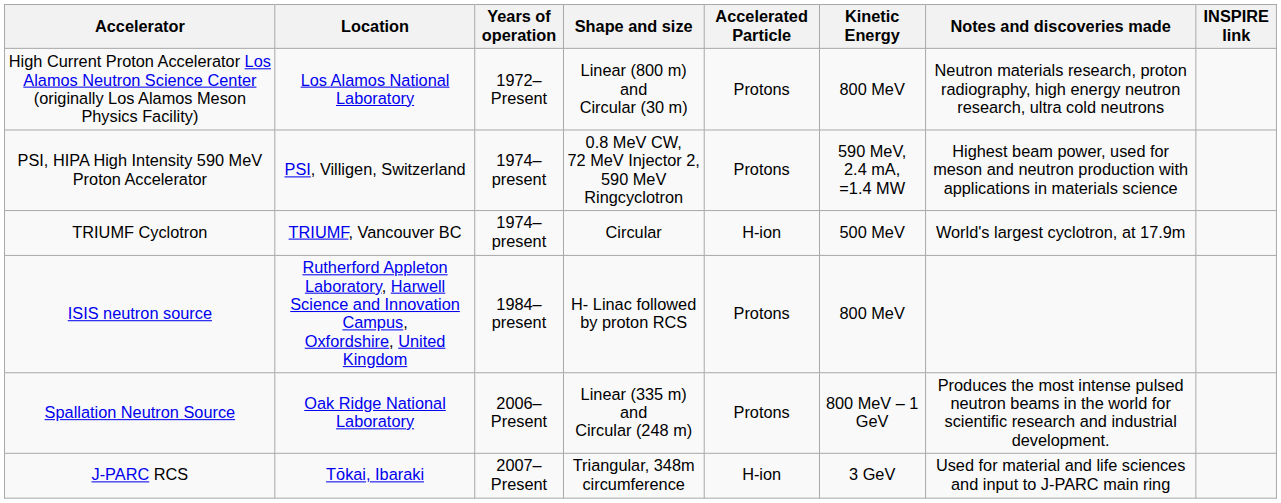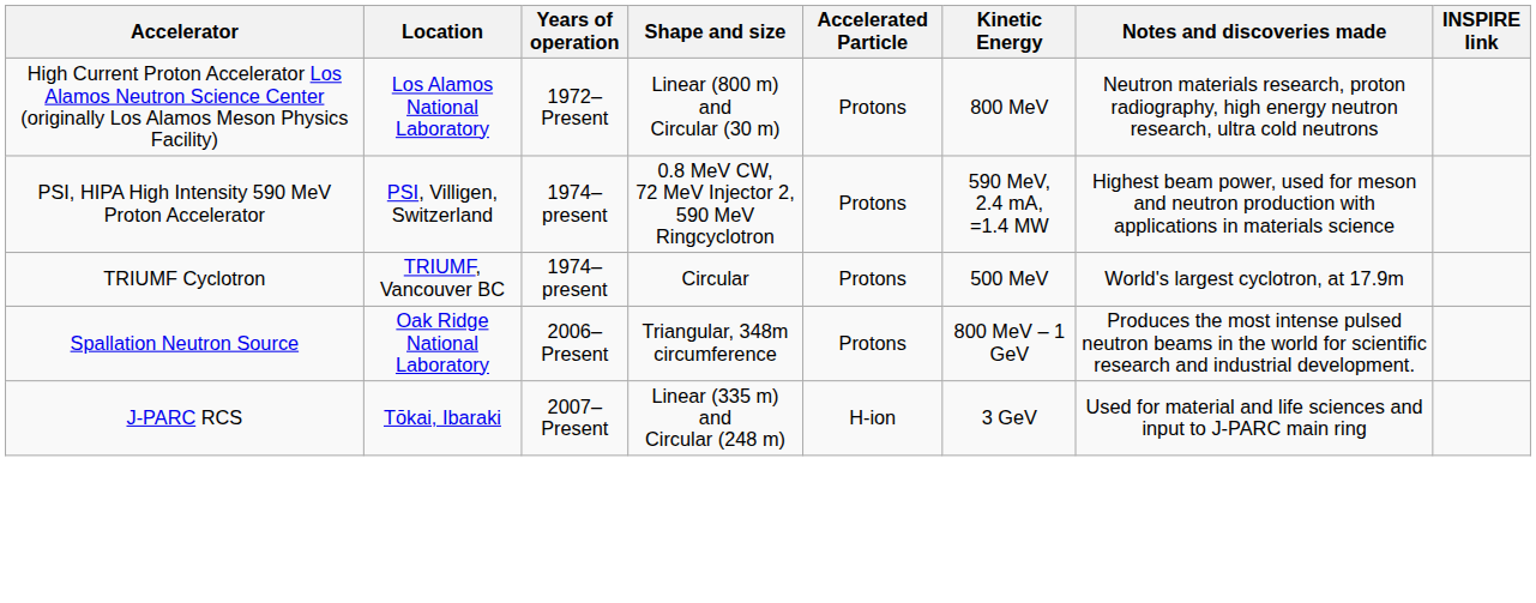 <table class="wikitable">
 <tr align="center">
 <th>Accelerator</th>
 <th>Location</th>
 <th>Years of <br>operation</th>
 <th>Shape and size</th>
 <th>Accelerated Particle</th>
 <th>Kinetic Energy</th>
 <th>Notes and discoveries made</th>
 <th>INSPIRE link</th>
 </tr>
 <tr align="center">
 <td>High Current Proton Accelerator <a href='#'>Los Alamos Neutron Science Center</a> (originally Los Alamos Meson Physics Facility)</td>
 <td><a href='#'>Los Alamos National Laboratory</a></td>
 <td>1972–Present</td>
 <td>Linear (800 m)<br>and<br>Circular (30 m)</td>
 <td>Protons</td>
 <td>800 MeV</td>
 <td>Neutron materials research, proton radiography, high energy neutron research, ultra cold neutrons</td>
 <td></td>
 </tr>
 <tr align="center">
 <td>PSI, HIPA High Intensity 590 MeV Proton Accelerator</td>
 <td><a href='#'>PSI</a>, Villigen, Switzerland</td>
 <td>1974–present</td>
 <td>0.8 MeV CW, 72 MeV Injector 2,<br>590 MeV Ringcyclotron</td>
 <td>Protons</td>
 <td>590 MeV, 2.4 mA, =1.4 MW</td>
 <td>Highest beam power, used for meson and neutron production with applications in materials science</td>
 <td></td>
 </tr>
 <tr align="center">
 <td>TRIUMF Cyclotron</td>
 <td><a href='#'>TRIUMF</a>, Vancouver BC</td>
 <td>1974–present</td>
 <td>Circular</td>
-<td>H-ion</td>
+<td>Protons</td>
 <td>500 MeV</td>
 <td>World's largest cyclotron, at 17.9m</td>
-<td></td>
-</tr>
-<tr align="center">
-<td><a href='#'>ISIS neutron source</a></td>
-<td><a href='#'>Rutherford Appleton Laboratory</a>, <a href='#'>Harwell Science and Innovation Campus</a>,<br><a href='#'>Oxfordshire</a>, <a href='#'>United Kingdom</a></td>
-<td>1984–present</td>
-<td>H- Linac followed by proton RCS</td>
-<td>Protons</td>
-<td>800 MeV</td>
-<td></td>
 <td></td>
 </tr>
 <tr align="center">
 <td><a href='#'>Spallation Neutron Source</a></td>
 <td><a href='#'>Oak Ridge National Laboratory</a></td>
 <td>2006–Present</td>
-<td>Linear (335 m) and<br>Circular (248 m)</td>
+<td>Triangular, 348m circumference</td>
 <td>Protons</td>
 <td>800 MeV – 1 GeV</td>
 <td>Produces the most intense pulsed neutron beams in the world for scientific research and industrial development.</td>
 <td></td>
 </tr>
 <tr align="center">
 <td><a href='#'>J-PARC</a> RCS</td>
 <td><a href='#'>Tōkai, Ibaraki</a></td>
 <td>2007–Present</td>
-<td>Triangular, 348m circumference</td>
+<td>Linear (335 m) and<br>Circular (248 m)</td>
 <td>H-ion</td>
 <td>3 GeV</td>
 <td>Used for material and life sciences and input to J-PARC main ring</td>
 <td></td>
 </tr>
 </table>
